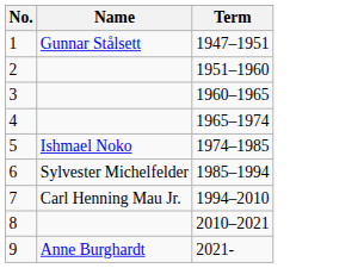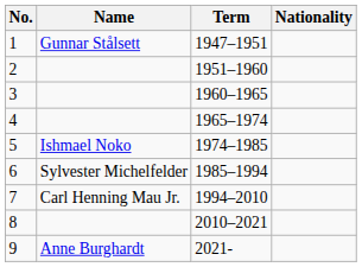 <table class="wikitable">
 <tr>
 <th>No.</th>
 <th>Name</th>
 <th>Term</th>
+<th>Nationality</th>
 </tr>
 <tr>
 <td>1</td>
 <td><a href='#'>Gunnar Stålsett</a><br></td>
 <td>1947–1951</td>
+<td></td>
 </tr>
 <tr>
 <td>2</td>
 <td><br></td>
 <td>1951–1960</td>
+<td></td>
 </tr>
 <tr>
 <td>3</td>
 <td><br></td>
 <td>1960–1965</td>
+<td></td>
 </tr>
 <tr>
 <td>4</td>
 <td><br></td>
 <td>1965–1974</td>
+<td></td>
 </tr>
 <tr>
 <td>5</td>
 <td><a href='#'>Ishmael Noko</a><br></td>
 <td>1974–1985</td>
+<td></td>
 </tr>
 <tr>
 <td>6</td>
 <td>Sylvester Michelfelder<br></td>
 <td>1985–1994</td>
+<td></td>
 </tr>
 <tr>
 <td>7</td>
 <td>Carl Henning Mau Jr.<br></td>
 <td>1994–2010</td>
+<td></td>
 </tr>
 <tr>
 <td>8</td>
 <td><br></td>
 <td>2010–2021</td>
+<td></td>
 </tr>
 <tr>
 <td>9</td>
 <td><a href='#'>Anne Burghardt</a><br></td>
 <td>2021-</td>
+<td></td>
 </tr>
 </table>
